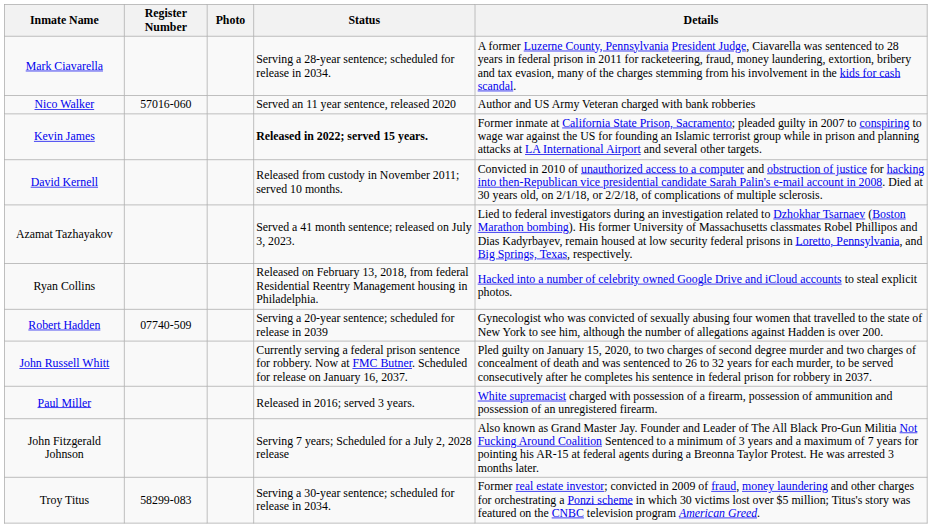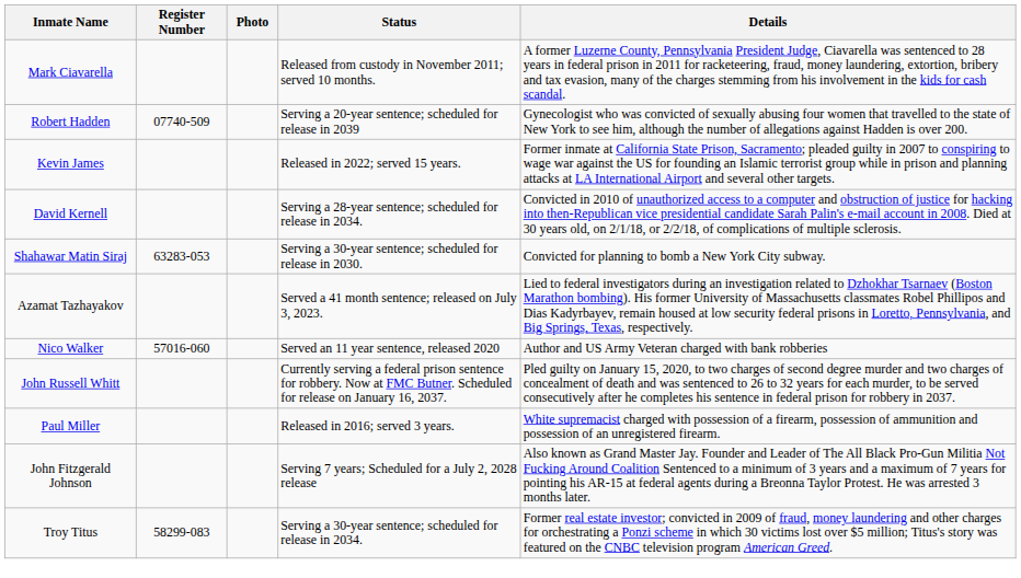 <table class="wikitable sortable">
 <tr>
 <th width=13%>Inmate Name</th>
 <th width=9%>Register Number</th>
 <th width=5%>Photo</th>
 <th width=24%>Status</th>
 <th width=54%>Details</th>
 </tr>
 <tr>
 <td style="text-align:center;"><a href='#'>Mark Ciavarella</a></td>
 <td style="text-align:center;"></td>
 <td style="text-align:center;"></td>
-<td>Serving a 28-year sentence; scheduled for release in 2034.</td>
+<td>Released from custody in November 2011; served 10 months.</td>
 <td>A former <a href='#'>Luzerne County, Pennsylvania</a> <a href='#'>President Judge</a>, Ciavarella was sentenced to 28 years in federal prison in 2011 for racketeering, fraud, money laundering, extortion, bribery and tax evasion, many of the charges stemming from his involvement in the <a href='#'>kids for cash scandal</a>.</td>
 </tr>
 <tr>
-<td style="text-align:center;"><a href='#'>Nico Walker</a></td>
-<td style="text-align:center;">57016-060</td>
-<td></td>
-<td>Served an 11 year sentence, released 2020</td>
-<td>Author and US Army Veteran charged with bank robberies</td>
+<td style="text-align:center;"><a href='#'>Robert Hadden</a></td>
+<td style="text-align:center;">07740-509</td>
+<td style="text-align:center;"></td>
+<td>Serving a 20-year sentence; scheduled for release in 2039</td>
+<td>Gynecologist who was convicted of sexually abusing four women that travelled to the state of New York to see him, although  the number of allegations against Hadden is over 200.</td>
 </tr>
 <tr>
 <td style="text-align:center;"><a href='#'>Kevin James</a></td>
 <td style="text-align:center;"></td>
 <td style="text-align:center;"></td>
-<td><strong>Released in 2022; served 15 years.</strong></td>
+<td>Released in 2022; served 15 years.</td>
 <td>Former inmate at <a href='#'>California State Prison, Sacramento</a>; pleaded guilty in 2007 to <a href='#'>conspiring</a> to wage war against the US for founding an Islamic terrorist group while in prison and planning attacks at <a href='#'>LA International Airport</a> and several other targets.</td>
 </tr>
 <tr>
 <td style="text-align:center;"><a href='#'>David Kernell</a></td>
 <td style="text-align:center;"></td>
 <td style="text-align:center;"></td>
-<td>Released from custody in November 2011; served 10 months.</td>
+<td>Serving a 28-year sentence; scheduled for release in 2034.</td>
 <td>Convicted in 2010 of <a href='#'>unauthorized access to a computer</a> and <a href='#'>obstruction of justice</a> for <a href='#'>hacking into then-Republican vice presidential candidate Sarah Palin's e-mail account in 2008</a>. Died at 30 years old, on 2/1/18, or 2/2/18, of complications of multiple sclerosis.</td>
+</tr>
+<tr>
+<td style="text-align:center;"><a href='#'>Shahawar Matin Siraj</a></td>
+<td style="text-align:center;">63283-053</td>
+<td></td>
+<td>Serving a 30-year sentence; scheduled for release in 2030.</td>
+<td>Convicted for planning to bomb a New York City subway.</td>
 </tr>
 <tr>
 <td style="text-align:center;">Azamat Tazhayakov</td>
 <td style="text-align:center;"></td>
 <td style="text-align:center;"></td>
 <td>Served a 41 month sentence; released on July 3, 2023.</td>
 <td>Lied to federal investigators during an investigation related to <a href='#'>Dzhokhar Tsarnaev</a> (<a href='#'>Boston Marathon bombing</a>). His former University of Massachusetts classmates Robel Phillipos and Dias Kadyrbayev, remain housed at low security federal prisons in <a href='#'>Loretto, Pennsylvania</a>, and <a href='#'>Big Springs, Texas</a>, respectively.</td>
 </tr>
 <tr>
-<td style="text-align:center;">Ryan Collins</td>
-<td style="text-align:center;"></td>
-<td style="text-align:center;"></td>
-<td>Released on February 13, 2018, from federal Residential Reentry Management housing in Philadelphia.</td>
-<td><a href='#'>Hacked into a number of celebrity owned Google Drive and iCloud accounts</a> to steal explicit photos.</td>
-</tr>
-<tr>
-<td style="text-align:center;"><a href='#'>Robert Hadden</a></td>
-<td style="text-align:center;">07740-509</td>
-<td style="text-align:center;"></td>
-<td>Serving a 20-year sentence; scheduled for release in 2039</td>
-<td>Gynecologist who was convicted of sexually abusing four women that travelled to the state of New York to see him, although  the number of allegations against Hadden is over 200.</td>
+<td style="text-align:center;"><a href='#'>Nico Walker</a></td>
+<td style="text-align:center;">57016-060</td>
+<td></td>
+<td>Served an 11 year sentence, released 2020</td>
+<td>Author and US Army Veteran charged with bank robberies</td>
 </tr>
 <tr>
 <td style="text-align:center;"><a href='#'>John Russell Whitt</a></td>
 <td style="text-align:center;"></td>
 <td style="text-align:center;"></td>
 <td>Currently serving a federal prison sentence for robbery. Now at <a href='#'>FMC Butner</a>. Scheduled for release on January 16, 2037.</td>
 <td>Pled guilty on January 15, 2020, to two charges of second degree murder and two charges of concealment of death and was sentenced to 26 to 32 years for each murder, to be served consecutively after he completes his sentence in federal prison for robbery in 2037.</td>
 </tr>
 <tr>
 <td style="text-align:center;"><a href='#'>Paul Miller</a></td>
 <td style="text-align:center;"></td>
 <td style="text-align:center;"></td>
 <td>Released in 2016; served 3 years.</td>
 <td><a href='#'>White supremacist</a> charged with possession of a firearm, possession of ammunition and possession of an unregistered firearm.</td>
 </tr>
 <tr>
 <td style="text-align:center;">John Fitzgerald Johnson</td>
 <td style="text-align:center;"></td>
 <td style="text-align:center;"></td>
 <td>Serving 7 years; Scheduled for a July 2, 2028 release</td>
 <td>Also known as Grand Master Jay. Founder and Leader of The All Black Pro-Gun Militia <a href='#'>Not Fucking Around Coalition</a> Sentenced to a minimum of 3 years and a maximum of 7 years for pointing his AR-15 at federal agents during a Breonna Taylor Protest. He was arrested 3 months later.</td>
 </tr>
 <tr>
 <td style="text-align:center;">Troy Titus</td>
 <td style="text-align:center;">58299-083</td>
 <td></td>
 <td>Serving a 30-year sentence; scheduled for release in 2034.</td>
 <td>Former <a href='#'>real estate investor</a>; convicted in 2009 of <a href='#'>fraud</a>, <a href='#'>money laundering</a> and other charges for orchestrating a <a href='#'>Ponzi scheme</a> in which 30 victims lost over $5 million; Titus's story was featured on the <a href='#'>CNBC</a> television program <em><a href='#'>American Greed</a></em>.</td>
 </tr>
 </table>
